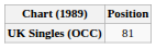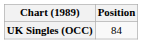 <table class="wikitable plainrowheaders" style="text-align:center">
 <tr>
 <th>Chart (1989)</th>
 <th>Position</th>
 </tr>
 <tr>
 <th scope="row">UK Singles (OCC)</th>
-<td>81</td>
+<td>84</td>
 </tr>
 </table>
